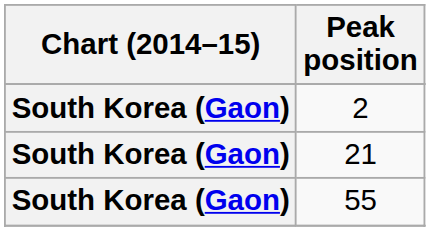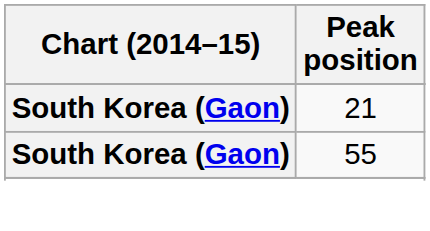 <table class="wikitable sortable plainrowheaders" style="text-align:center;">
 <tr>
 <th scope="col">Chart (2014–15)</th>
 <th scope="col">Peak<br>position</th>
 </tr>
 <tr>
 </tr>
 <tr>
-</tr>
-<tr>
-<th scope="row">South Korea (<a href='#'>Gaon</a>)</th>
-<td>2</td>
 </tr>
 <tr>
 <th scope="row">South Korea (<a href='#'>Gaon</a>)<br></th>
 <td>21</td>
 </tr>
 <tr>
 <th scope="row">South Korea (<a href='#'>Gaon</a>)<br></th>
 <td>55</td>
 </tr>
 <tr>
 </tr>
 <tr>
 </tr>
 </table>
